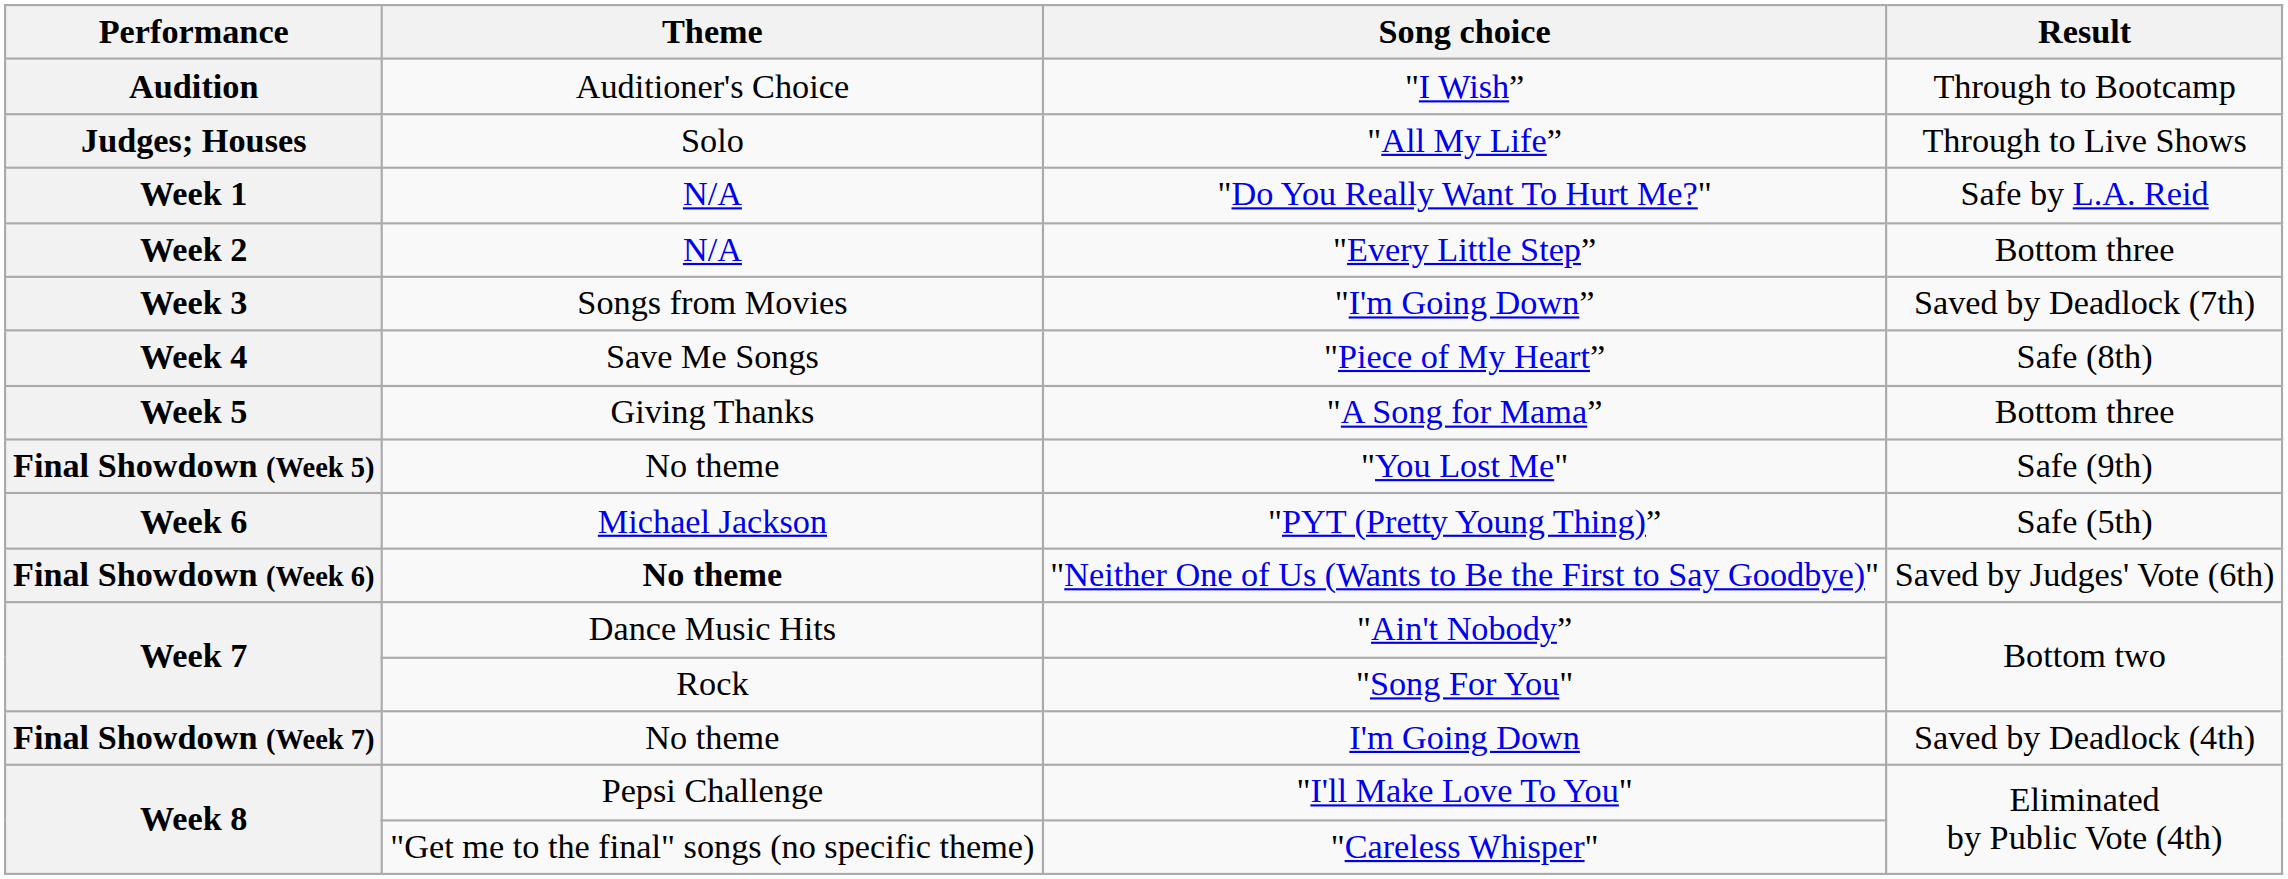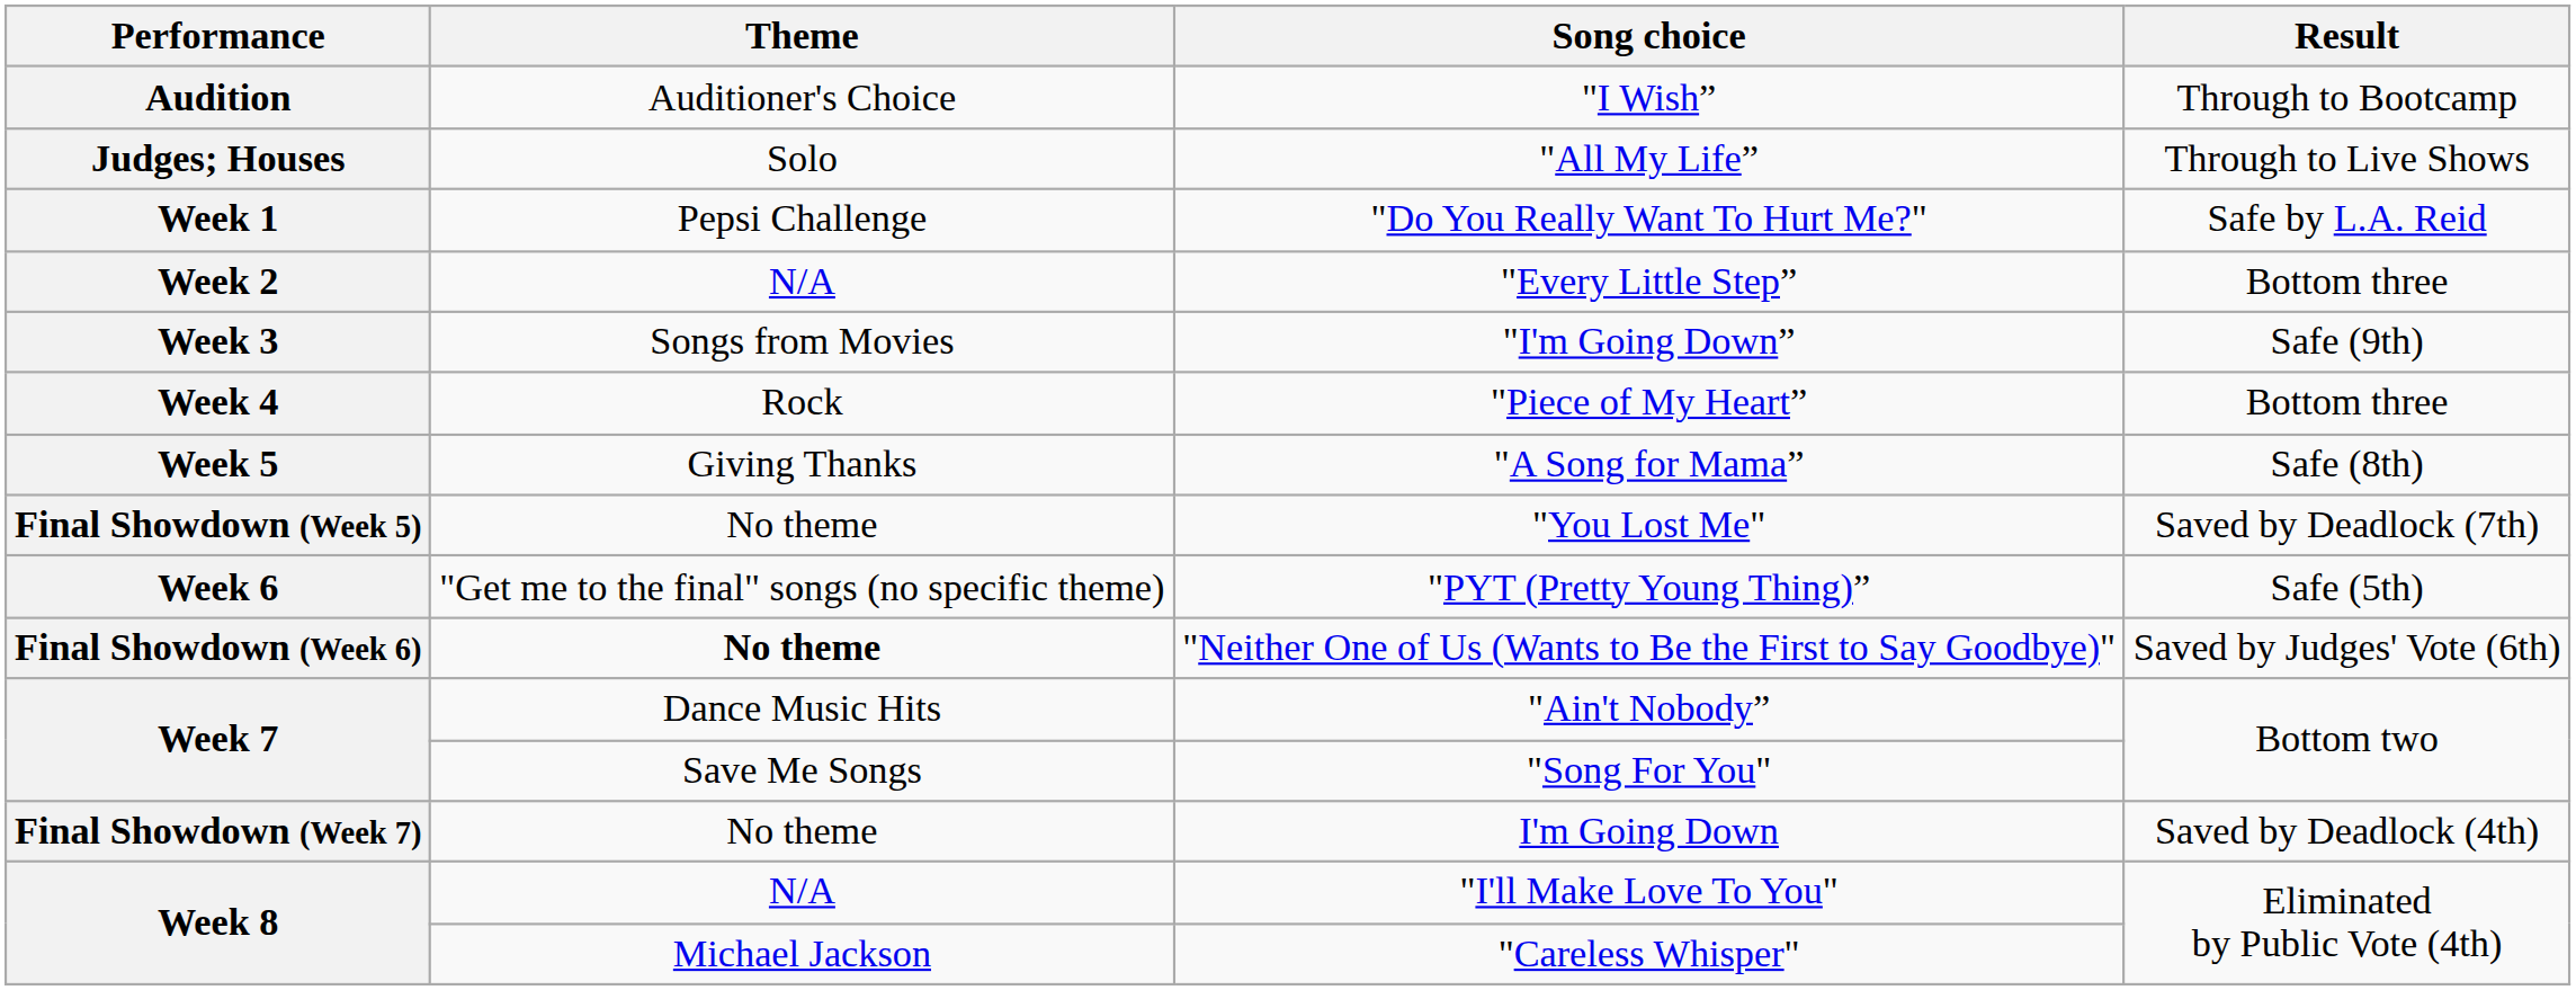 <table class="wikitable" style="text-align: center;">
 <tr>
 <th>Performance</th>
 <th>Theme</th>
 <th>Song choice</th>
 <th>Result</th>
 </tr>
 <tr>
 <th>Audition</th>
 <td>Auditioner's Choice</td>
 <td>"<a href='#'>I Wish</a>”</td>
 <td>Through to Bootcamp</td>
 </tr>
 <tr>
 <th>Judges; Houses</th>
 <td>Solo</td>
 <td>"<a href='#'>All My Life</a>”</td>
 <td>Through to Live Shows</td>
 </tr>
 <tr>
 <th>Week 1</th>
-<td><a href='#'>N/A</a></td>
+<td>Pepsi Challenge</td>
 <td>"<a href='#'>Do You Really Want To Hurt Me?</a>"</td>
 <td>Safe by <a href='#'>L.A. Reid</a></td>
 </tr>
 <tr>
 <th>Week 2</th>
 <td><a href='#'>N/A</a></td>
 <td>"<a href='#'>Every Little Step</a>”</td>
 <td>Bottom three</td>
 </tr>
 <tr>
 <th>Week 3</th>
 <td>Songs from Movies</td>
 <td>"<a href='#'>I'm Going Down</a>”</td>
-<td>Saved by Deadlock (7th)</td>
+<td>Safe (9th)</td>
 </tr>
 <tr>
 <th>Week 4</th>
-<td>Save Me Songs</td>
+<td>Rock</td>
 <td>"<a href='#'>Piece of My Heart</a>”</td>
-<td>Safe (8th)</td>
+<td>Bottom three</td>
 </tr>
 <tr>
 <th>Week 5</th>
 <td>Giving Thanks</td>
 <td>"<a href='#'>A Song for Mama</a>”</td>
-<td>Bottom three</td>
+<td>Safe (8th)</td>
 </tr>
 <tr>
 <th>Final Showdown <small> (Week 5) </small></th>
 <td>No theme</td>
 <td>"<a href='#'>You Lost Me</a>"</td>
-<td>Safe (9th)</td>
+<td>Saved by Deadlock (7th)</td>
 </tr>
 <tr>
 <th>Week 6</th>
-<td><a href='#'>Michael Jackson</a></td>
+<td>"Get me to the final" songs (no specific theme)</td>
 <td>"<a href='#'>PYT (Pretty Young Thing)</a>”</td>
 <td>Safe (5th)</td>
 </tr>
 <tr>
 <th>Final Showdown <small> (Week 6) </small></th>
 <td><strong>No theme</strong></td>
 <td>"<a href='#'>Neither One of Us (Wants to Be the First to Say Goodbye)</a>"</td>
 <td>Saved by Judges' Vote (6th)</td>
 </tr>
 <tr>
 <th rowspan="2">Week 7</th>
 <td>Dance Music Hits</td>
 <td>"<a href='#'>Ain't Nobody</a>”</td>
 <td rowspan="2">Bottom two</td>
 </tr>
 <tr>
-<td>Rock</td>
+<td>Save Me Songs</td>
 <td>"<a href='#'>Song For You</a>"</td>
 </tr>
 <tr>
 <th>Final Showdown <small> (Week 7) </small></th>
 <td>No theme</td>
 <td><a href='#'>I'm Going Down</a></td>
 <td>Saved by Deadlock (4th)</td>
 </tr>
 <tr>
 <th rowspan="2">Week 8</th>
-<td>Pepsi Challenge</td>
+<td><a href='#'>N/A</a></td>
 <td>"<a href='#'>I'll Make Love To You</a>"</td>
 <td rowspan="2">Eliminated <br> by Public Vote (4th)</td>
 </tr>
 <tr>
-<td>"Get me to the final" songs (no specific theme)</td>
+<td><a href='#'>Michael Jackson</a></td>
 <td>"<a href='#'>Careless Whisper</a>"</td>
 </tr>
 </table>
